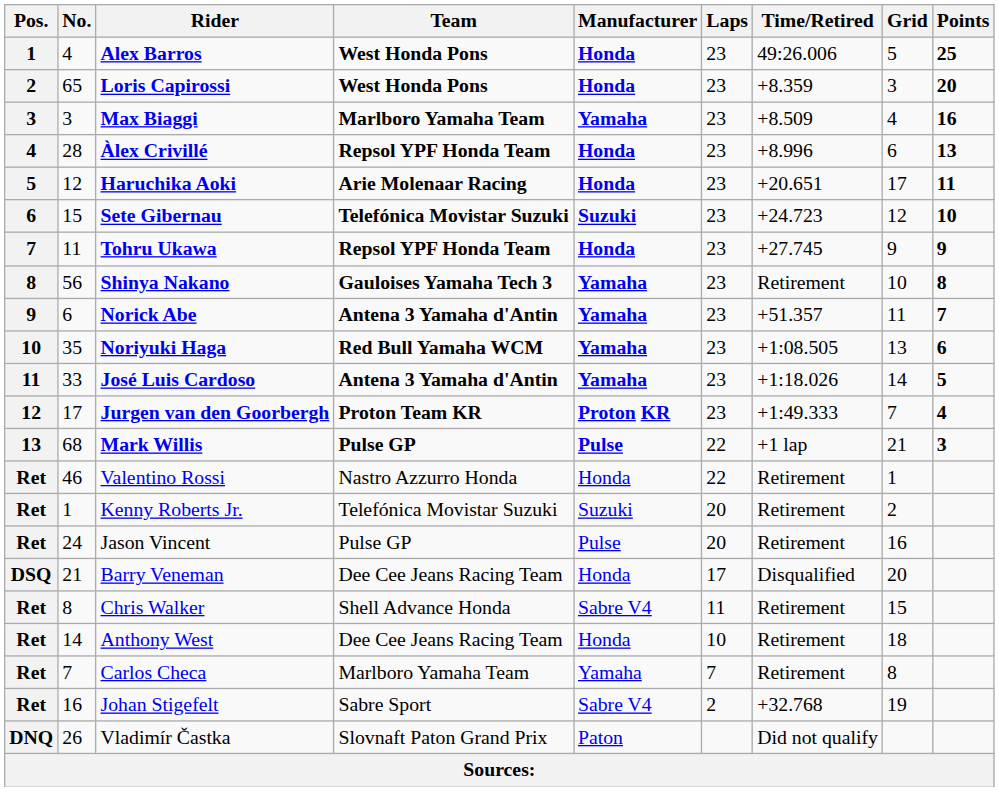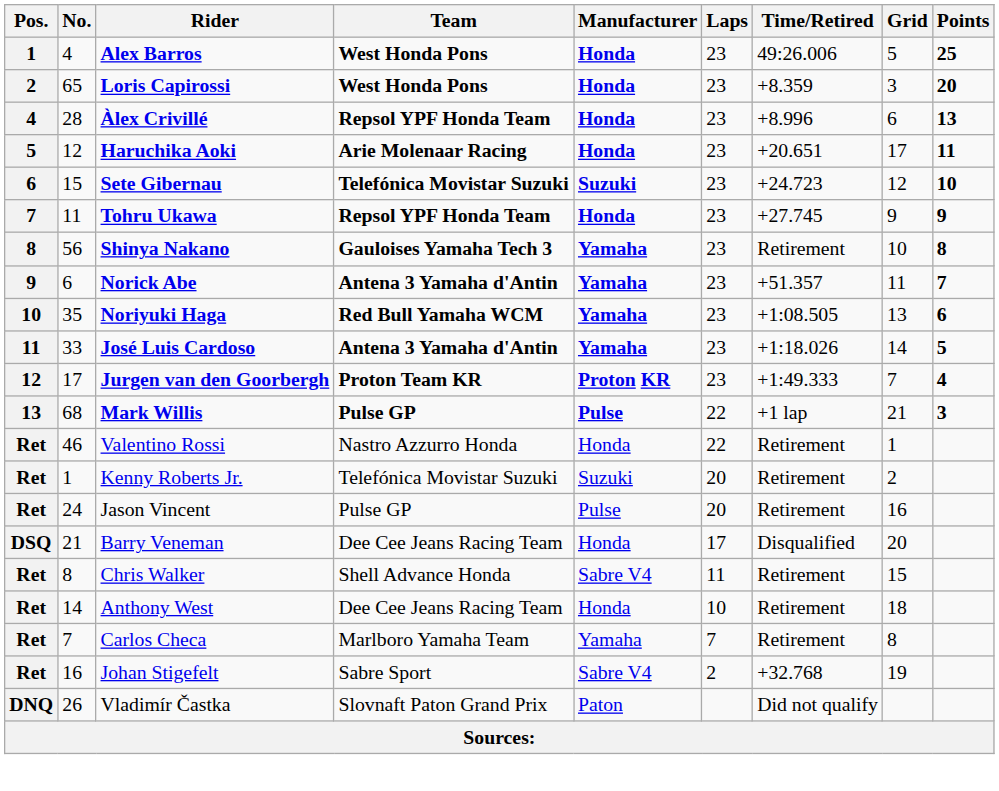 <table class="wikitable" style="font-size: 95%;">
 <tr>
 <th>Pos.</th>
 <th>No.</th>
 <th>Rider</th>
 <th>Team</th>
 <th>Manufacturer</th>
 <th>Laps</th>
 <th>Time/Retired</th>
 <th>Grid</th>
 <th>Points</th>
 </tr>
 <tr>
 <th>1</th>
 <td>4</td>
 <td> <strong><a href='#'>Alex Barros</a></strong></td>
 <td><strong>West Honda Pons</strong></td>
 <td><strong><a href='#'>Honda</a></strong></td>
 <td>23</td>
 <td>49:26.006</td>
 <td>5</td>
 <td><strong>25</strong></td>
 </tr>
 <tr>
 <th>2</th>
 <td>65</td>
 <td> <strong><a href='#'>Loris Capirossi</a></strong></td>
 <td><strong>West Honda Pons</strong></td>
 <td><strong><a href='#'>Honda</a></strong></td>
 <td>23</td>
 <td>+8.359</td>
 <td>3</td>
 <td><strong>20</strong></td>
-</tr>
-<tr>
-<th>3</th>
-<td>3</td>
-<td> <strong><a href='#'>Max Biaggi</a></strong></td>
-<td><strong>Marlboro Yamaha Team</strong></td>
-<td><strong><a href='#'>Yamaha</a></strong></td>
-<td>23</td>
-<td>+8.509</td>
-<td>4</td>
-<td><strong>16</strong></td>
 </tr>
 <tr>
 <th>4</th>
 <td>28</td>
 <td> <strong><a href='#'>Àlex Crivillé</a></strong></td>
 <td><strong>Repsol YPF Honda Team</strong></td>
 <td><strong><a href='#'>Honda</a></strong></td>
 <td>23</td>
 <td>+8.996</td>
 <td>6</td>
 <td><strong>13</strong></td>
 </tr>
 <tr>
 <th>5</th>
 <td>12</td>
 <td> <strong><a href='#'>Haruchika Aoki</a></strong></td>
 <td><strong>Arie Molenaar Racing</strong></td>
 <td><strong><a href='#'>Honda</a></strong></td>
 <td>23</td>
 <td>+20.651</td>
 <td>17</td>
 <td><strong>11</strong></td>
 </tr>
 <tr>
 <th>6</th>
 <td>15</td>
 <td> <strong><a href='#'>Sete Gibernau</a></strong></td>
 <td><strong>Telefónica Movistar Suzuki</strong></td>
 <td><strong><a href='#'>Suzuki</a></strong></td>
 <td>23</td>
 <td>+24.723</td>
 <td>12</td>
 <td><strong>10</strong></td>
 </tr>
 <tr>
 <th>7</th>
 <td>11</td>
 <td> <strong><a href='#'>Tohru Ukawa</a></strong></td>
 <td><strong>Repsol YPF Honda Team</strong></td>
 <td><strong><a href='#'>Honda</a></strong></td>
 <td>23</td>
 <td>+27.745</td>
 <td>9</td>
 <td><strong>9</strong></td>
 </tr>
 <tr>
 <th>8</th>
 <td>56</td>
 <td> <strong><a href='#'>Shinya Nakano</a></strong></td>
 <td><strong>Gauloises Yamaha Tech 3</strong></td>
 <td><strong><a href='#'>Yamaha</a></strong></td>
 <td>23</td>
 <td>Retirement</td>
 <td>10</td>
 <td><strong>8</strong></td>
 </tr>
 <tr>
 <th>9</th>
 <td>6</td>
 <td> <strong><a href='#'>Norick Abe</a></strong></td>
 <td><strong>Antena 3 Yamaha d'Antin</strong></td>
 <td><strong><a href='#'>Yamaha</a></strong></td>
 <td>23</td>
 <td>+51.357</td>
 <td>11</td>
 <td><strong>7</strong></td>
 </tr>
 <tr>
 <th>10</th>
 <td>35</td>
 <td> <strong><a href='#'>Noriyuki Haga</a></strong></td>
 <td><strong>Red Bull Yamaha WCM</strong></td>
 <td><strong><a href='#'>Yamaha</a></strong></td>
 <td>23</td>
 <td>+1:08.505</td>
 <td>13</td>
 <td><strong>6</strong></td>
 </tr>
 <tr>
 <th>11</th>
 <td>33</td>
 <td> <strong><a href='#'>José Luis Cardoso</a></strong></td>
 <td><strong>Antena 3 Yamaha d'Antin</strong></td>
 <td><strong><a href='#'>Yamaha</a></strong></td>
 <td>23</td>
 <td>+1:18.026</td>
 <td>14</td>
 <td><strong>5</strong></td>
 </tr>
 <tr>
 <th>12</th>
 <td>17</td>
 <td> <strong><a href='#'>Jurgen van den Goorbergh</a></strong></td>
 <td><strong>Proton Team KR</strong></td>
 <td><strong><a href='#'>Proton</a> <a href='#'>KR</a></strong></td>
 <td>23</td>
 <td>+1:49.333</td>
 <td>7</td>
 <td><strong>4</strong></td>
 </tr>
 <tr>
 <th>13</th>
 <td>68</td>
 <td> <strong><a href='#'>Mark Willis</a></strong></td>
 <td><strong>Pulse GP</strong></td>
 <td><strong><a href='#'>Pulse</a></strong></td>
 <td>22</td>
 <td>+1 lap</td>
 <td>21</td>
 <td><strong>3</strong></td>
 </tr>
 <tr>
 <th>Ret</th>
 <td>46</td>
 <td> <a href='#'>Valentino Rossi</a></td>
 <td>Nastro Azzurro Honda</td>
 <td><a href='#'>Honda</a></td>
 <td>22</td>
 <td>Retirement</td>
 <td>1</td>
 <td></td>
 </tr>
 <tr>
 <th>Ret</th>
 <td>1</td>
 <td> <a href='#'>Kenny Roberts Jr.</a></td>
 <td>Telefónica Movistar Suzuki</td>
 <td><a href='#'>Suzuki</a></td>
 <td>20</td>
 <td>Retirement</td>
 <td>2</td>
 <td></td>
 </tr>
 <tr>
 <th>Ret</th>
 <td>24</td>
 <td> Jason Vincent</td>
 <td>Pulse GP</td>
 <td><a href='#'>Pulse</a></td>
 <td>20</td>
 <td>Retirement</td>
 <td>16</td>
 <td></td>
 </tr>
 <tr>
 <th>DSQ</th>
 <td>21</td>
 <td> <a href='#'>Barry Veneman</a></td>
 <td>Dee Cee Jeans Racing Team</td>
 <td><a href='#'>Honda</a></td>
 <td>17</td>
 <td>Disqualified</td>
 <td>20</td>
 <td></td>
 </tr>
 <tr>
 <th>Ret</th>
 <td>8</td>
 <td> <a href='#'>Chris Walker</a></td>
 <td>Shell Advance Honda</td>
 <td><a href='#'>Sabre V4</a></td>
 <td>11</td>
 <td>Retirement</td>
 <td>15</td>
 <td></td>
 </tr>
 <tr>
 <th>Ret</th>
 <td>14</td>
 <td> <a href='#'>Anthony West</a></td>
 <td>Dee Cee Jeans Racing Team</td>
 <td><a href='#'>Honda</a></td>
 <td>10</td>
 <td>Retirement</td>
 <td>18</td>
 <td></td>
 </tr>
 <tr>
 <th>Ret</th>
 <td>7</td>
 <td> <a href='#'>Carlos Checa</a></td>
 <td>Marlboro Yamaha Team</td>
 <td><a href='#'>Yamaha</a></td>
 <td>7</td>
 <td>Retirement</td>
 <td>8</td>
 <td></td>
 </tr>
 <tr>
 <th>Ret</th>
 <td>16</td>
 <td> <a href='#'>Johan Stigefelt</a></td>
 <td>Sabre Sport</td>
 <td><a href='#'>Sabre V4</a></td>
 <td>2</td>
 <td>+32.768</td>
 <td>19</td>
 <td></td>
 </tr>
 <tr>
 <th>DNQ</th>
 <td>26</td>
 <td> Vladimír Častka</td>
 <td>Slovnaft Paton Grand Prix</td>
 <td><a href='#'>Paton</a></td>
 <td></td>
 <td>Did not qualify</td>
 <td></td>
 <td></td>
 </tr>
 <tr>
 <th colspan=9>Sources: </th>
 </tr>
 </table>
